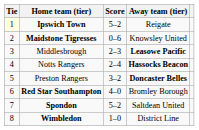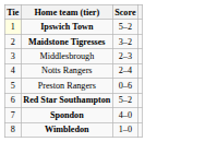 <table class="wikitable" style="text-align:center; font-size:85%">
 <tr>
 <th>Tie</th>
 <th>Home team (tier)</th>
 <th>Score</th>
-<th>Away team (tier)</th>
 <th></th>
 </tr>
 <tr>
 <td align="center" style="background: lightyellow;">1</td>
 <td><strong>Ipswich Town</strong></td>
 <td align="center">5–2</td>
-<td>Reigate</td>
 <td></td>
 </tr>
 <tr>
 <td align="center">2</td>
 <td><strong>Maidstone Tigresses</strong></td>
-<td align="center">0–6</td>
-<td>Knowsley United</td>
+<td align="center">3–2</td>
 <td></td>
 </tr>
 <tr>
 <td align="center">3</td>
 <td>Middlesbrough</td>
 <td align="center">2–3</td>
-<td><strong>Leasowe Pacific</strong></td>
 <td></td>
 </tr>
 <tr>
 <td align="center">4</td>
 <td>Notts Rangers</td>
 <td align="center">2–4</td>
-<td><strong>Hassocks Beacon</strong></td>
 <td></td>
 </tr>
 <tr>
 <td align="center">5</td>
 <td>Preston Rangers</td>
-<td align="center">3–2</td>
-<td><strong>Doncaster Belles</strong></td>
+<td align="center">0–6</td>
 <td></td>
 </tr>
 <tr>
 <td align="center">6</td>
 <td><strong>Red Star Southampton</strong></td>
-<td align="center">4–0</td>
-<td>Bromley Borough</td>
+<td align="center">5–2 </td>
 <td></td>
 </tr>
 <tr>
 <td align="center">7</td>
 <td><strong>Spondon</strong></td>
-<td align="center">5–2 </td>
-<td>Saltdean United</td>
+<td align="center">4–0</td>
 <td></td>
 </tr>
 <tr>
 <td align="center">8</td>
 <td><strong>Wimbledon</strong></td>
 <td align="center">1–0</td>
-<td>District Line</td>
 <td></td>
 </tr>
 </table>
